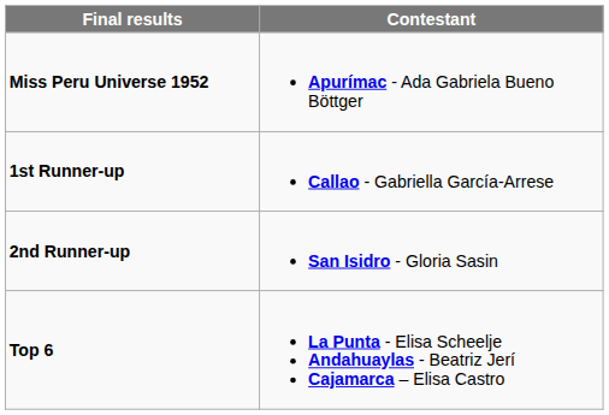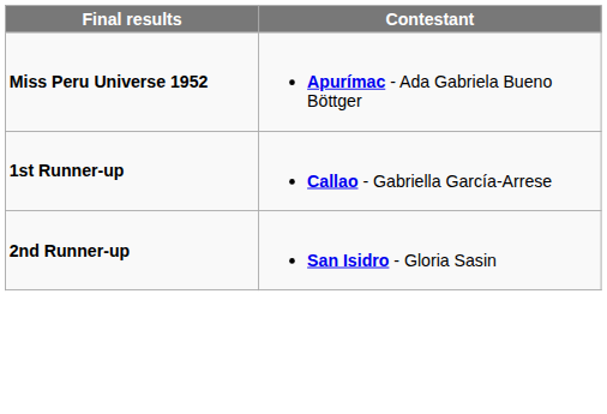 <table class="wikitable sortable" style="font-size: 95%;">
 <tr>
 <th width="220" style="background-color:#787878;color:#FFFFFF;">Final results</th>
 <th width="300" style="background-color:#787878;color:#FFFFFF;">Contestant</th>
 </tr>
 <tr>
 <td><strong>Miss Peru Universe 1952</strong></td>
 <td><br><ul><li> <strong><a href='#'>Apurímac</a></strong> - Ada Gabriela Bueno Böttger</li></ul></td>
 </tr>
 <tr>
 <td><strong>1st Runner-up</strong></td>
 <td><br><ul><li> <strong><a href='#'>Callao</a></strong> - Gabriella García-Arrese</li></ul></td>
 </tr>
 <tr>
 <td><strong>2nd Runner-up</strong></td>
 <td><br><ul><li>  <strong><a href='#'>San Isidro</a></strong> - Gloria Sasin</li></ul></td>
 </tr>
-<tr>
-<td><strong>Top 6</strong></td>
-<td><br><ul><li> <strong><a href='#'>La Punta</a></strong> - Elisa Scheelje</li><li> <strong><a href='#'>Andahuaylas</a></strong> - Beatriz Jerí</li><li> <strong><a href='#'>Cajamarca</a></strong> – Elisa Castro</li></ul></td>
-</tr>
 </table>
